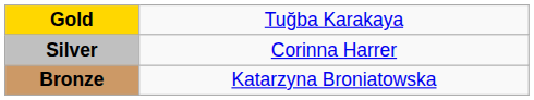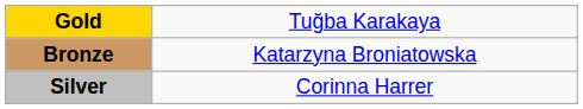 <table class="wikitable" style="text-align:center; " width="35%">
 <tr>
 <td bgcolor="gold"><strong>Gold</strong></td>
 <td><a href='#'>Tuğba Karakaya</a><br>  <small><em></em></small></td>
 </tr>
 <tr>
+<td bgcolor="CC9966"><strong>Bronze</strong></td>
+<td><a href='#'>Katarzyna Broniatowska</a><br>  <small><em></em></small></td>
+</tr>
+<tr>
 <td bgcolor="silver"><strong>Silver</strong></td>
 <td><a href='#'>Corinna Harrer</a><br>  <small><em></em></small></td>
 </tr>
-<tr>
-<td bgcolor="CC9966"><strong>Bronze</strong></td>
-<td><a href='#'>Katarzyna Broniatowska</a><br>  <small><em></em></small></td>
-</tr>
 </table>
